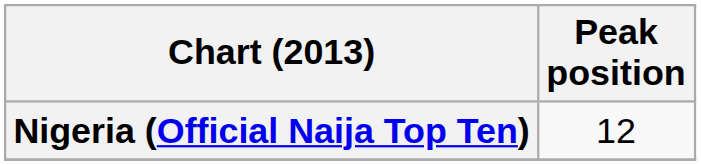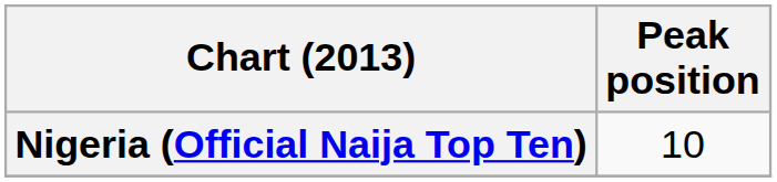 <table class="wikitable sortable plainrowheaders" style="text-align:center">
 <tr>
 <th scope="col">Chart (2013)</th>
 <th scope="col">Peak<br> position</th>
 </tr>
 <tr>
 <th scope="row">Nigeria (<a href='#'>Official Naija Top Ten</a>)</th>
-<td>12</td>
+<td>10</td>
 </tr>
 <tr>
 </tr>
 </table>
